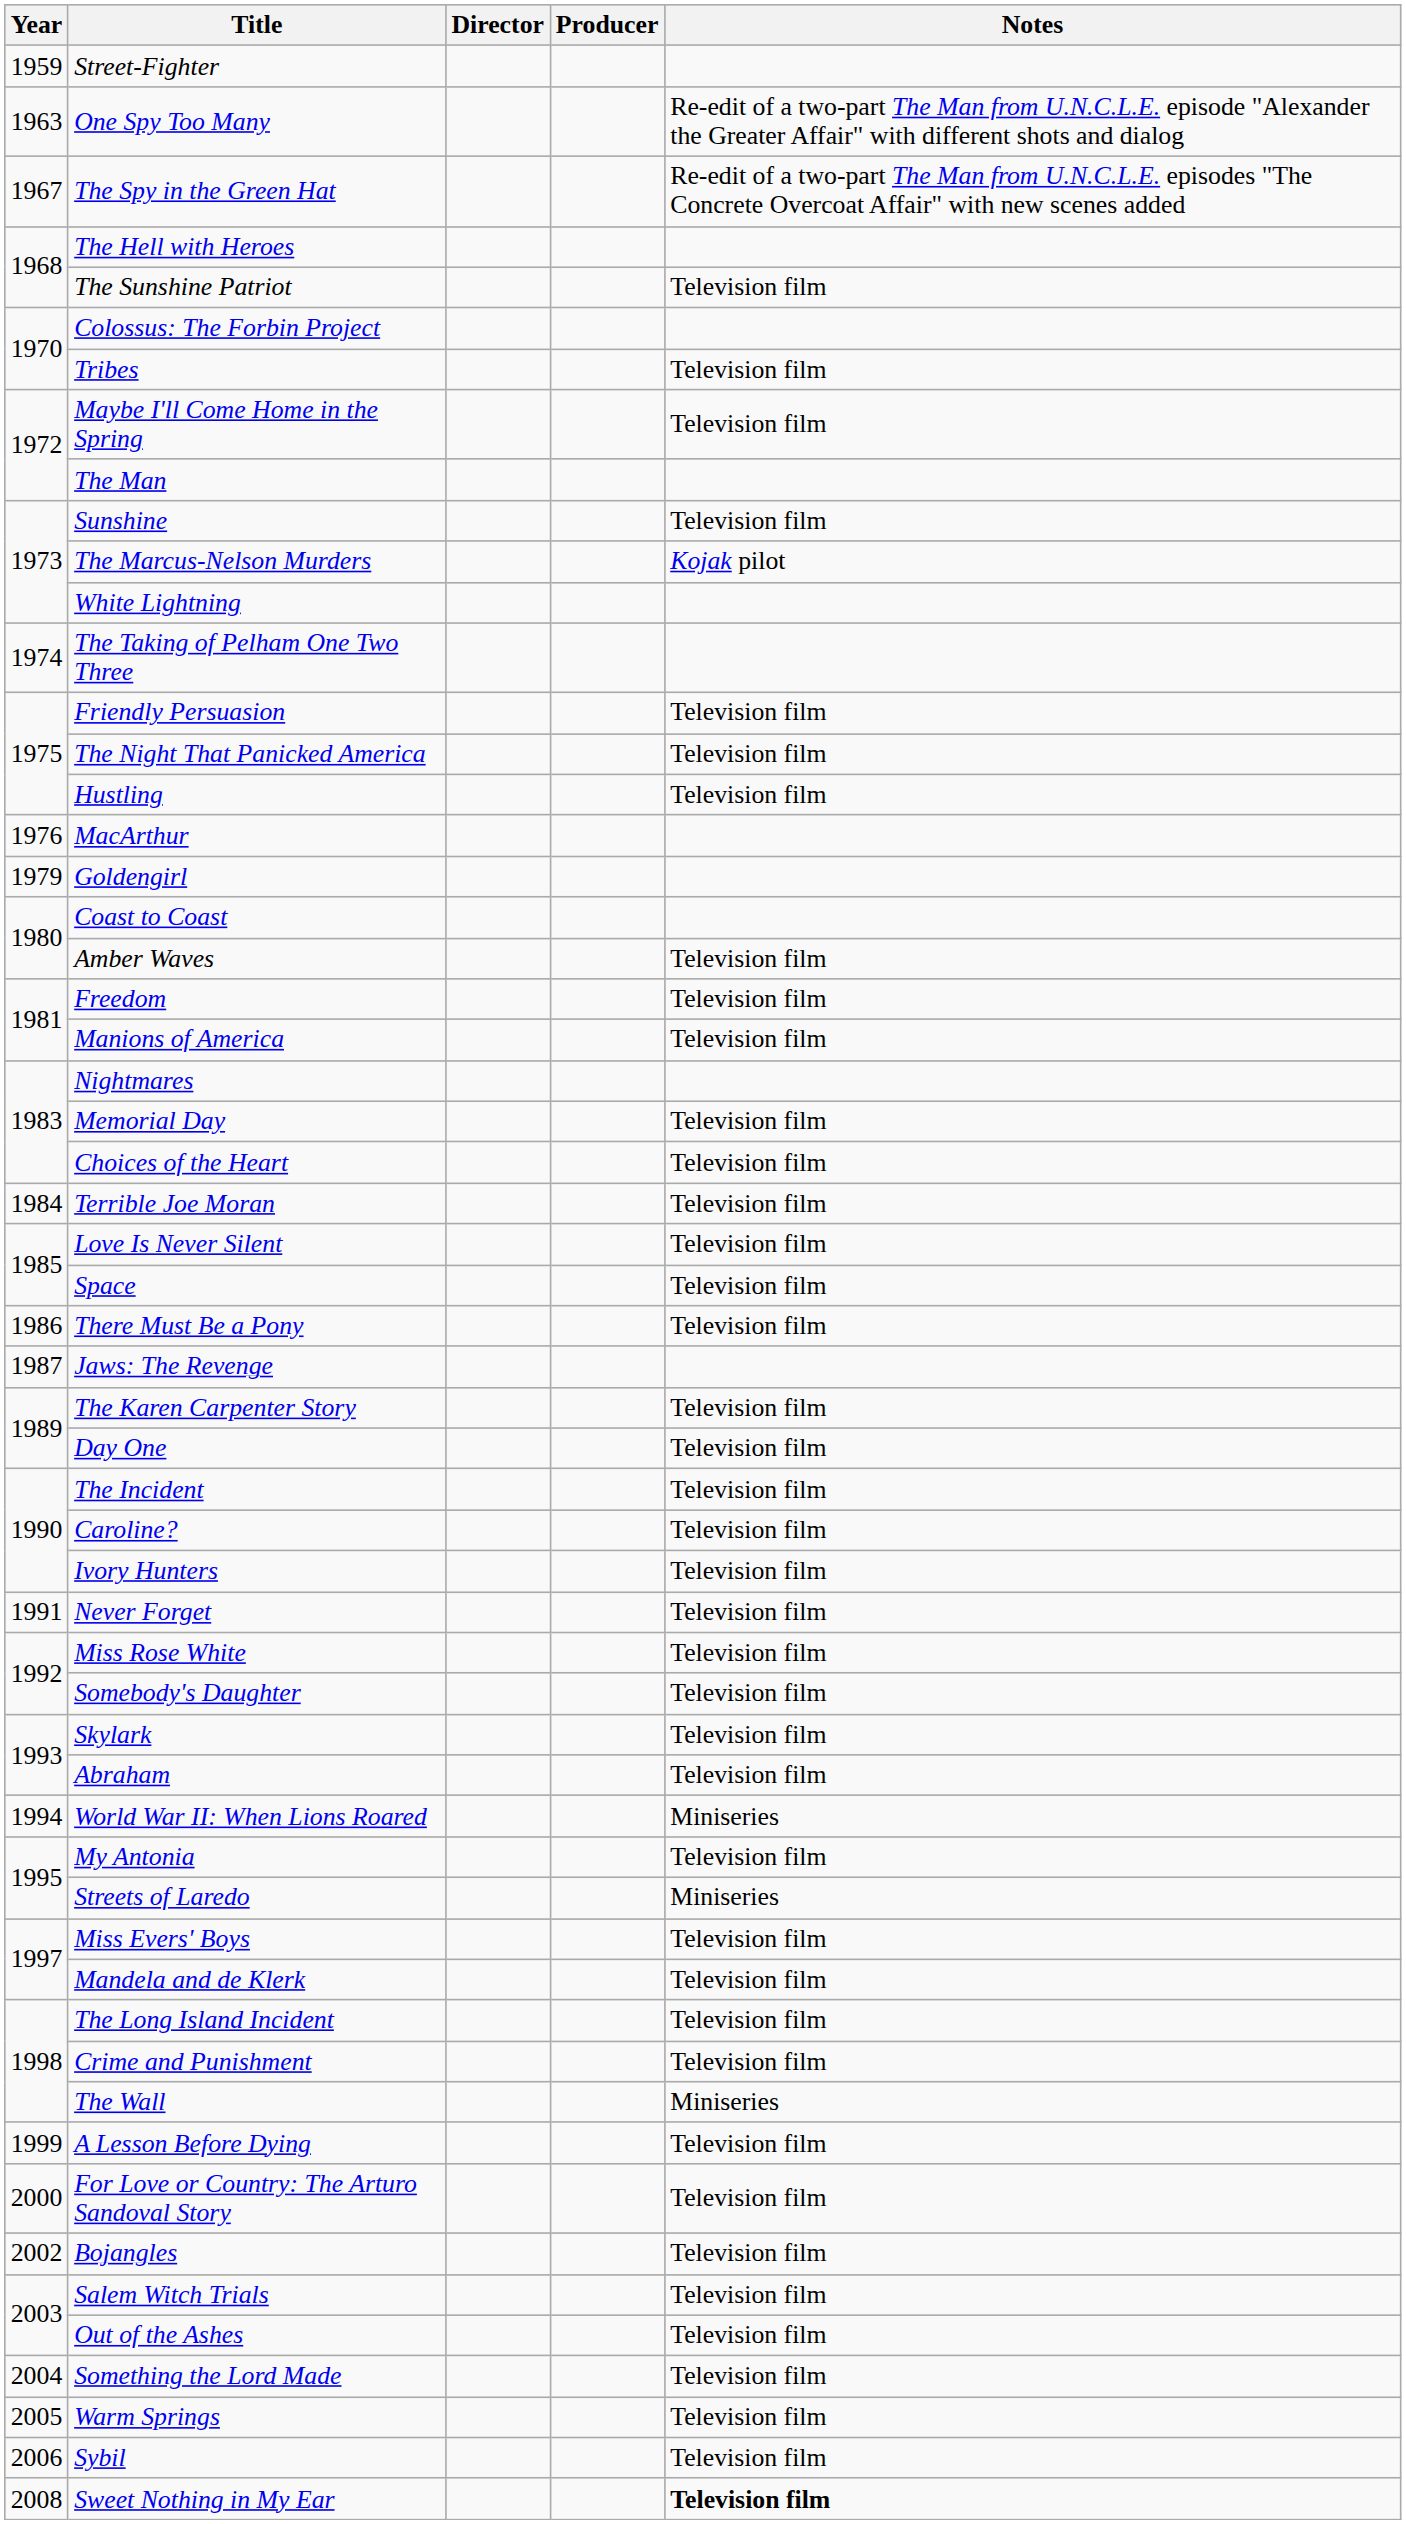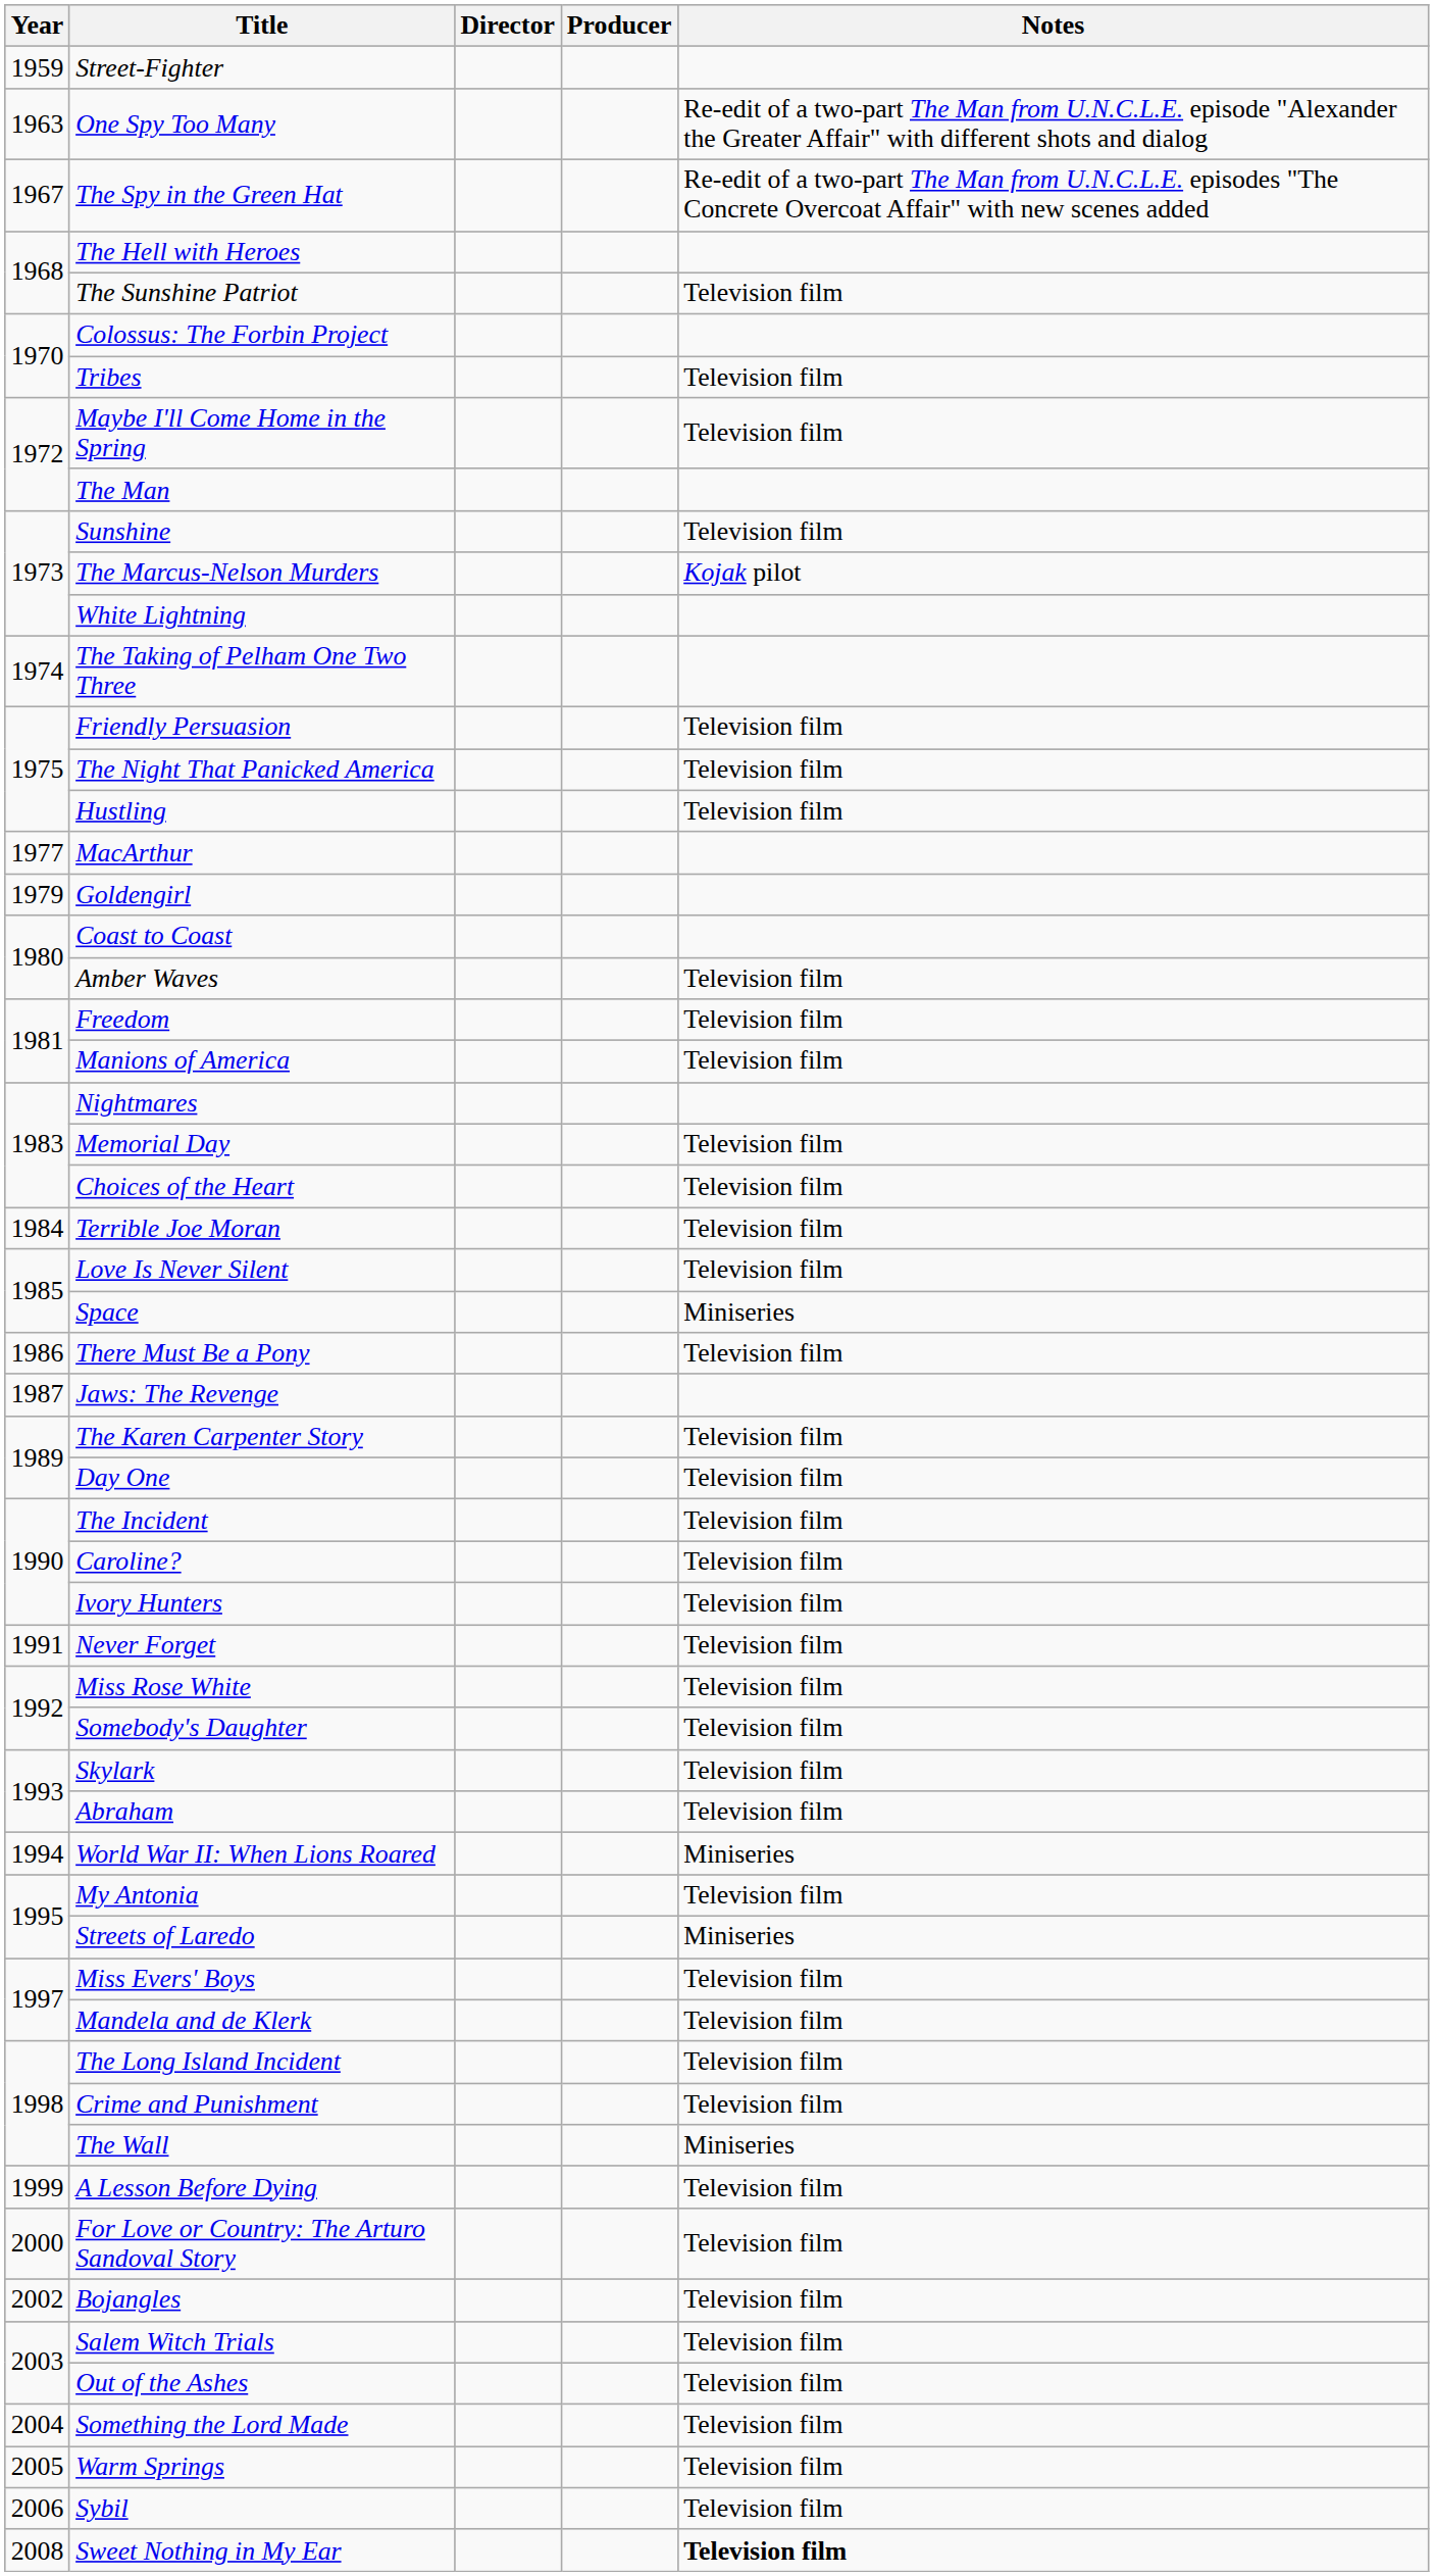 <table class="wikitable">
 <tr>
 <th>Year</th>
 <th>Title</th>
 <th>Director</th>
 <th>Producer</th>
 <th scope="col" width="450px">Notes</th>
 </tr>
 <tr>
 <td>1959</td>
 <td><em>Street-Fighter</em></td>
 <td></td>
 <td></td>
 <td></td>
 </tr>
 <tr>
 <td>1963</td>
 <td><em><a href='#'>One Spy Too Many</a></em></td>
 <td></td>
 <td></td>
 <td>Re-edit of a two-part <em><a href='#'>The Man from U.N.C.L.E.</a></em> episode "Alexander the Greater Affair" with different shots and dialog</td>
 </tr>
 <tr>
 <td>1967</td>
 <td><em><a href='#'>The Spy in the Green Hat</a></em></td>
 <td></td>
 <td></td>
 <td>Re-edit of a two-part <em><a href='#'>The Man from U.N.C.L.E.</a></em> episodes "The Concrete Overcoat Affair" with new scenes added</td>
 </tr>
 <tr>
 <td rowspan="2">1968</td>
 <td><em><a href='#'>The Hell with Heroes</a></em></td>
 <td></td>
 <td></td>
 <td></td>
 </tr>
 <tr>
 <td><em>The Sunshine Patriot</em></td>
 <td></td>
 <td></td>
 <td>Television film</td>
 </tr>
 <tr>
 <td rowspan="2">1970</td>
 <td><em><a href='#'>Colossus: The Forbin Project</a></em></td>
 <td></td>
 <td></td>
 <td></td>
 </tr>
 <tr>
 <td><em><a href='#'>Tribes</a></em></td>
 <td></td>
 <td></td>
 <td>Television film</td>
 </tr>
 <tr>
 <td rowspan="2">1972</td>
 <td><em><a href='#'>Maybe I'll Come Home in the Spring</a></em></td>
 <td></td>
 <td></td>
 <td>Television film</td>
 </tr>
 <tr>
 <td><em><a href='#'>The Man</a></em></td>
 <td></td>
 <td></td>
 <td></td>
 </tr>
 <tr>
 <td rowspan="3">1973</td>
 <td><em><a href='#'>Sunshine</a></em></td>
 <td></td>
 <td></td>
 <td>Television film</td>
 </tr>
 <tr>
 <td><em><a href='#'>The Marcus-Nelson Murders</a></em></td>
 <td></td>
 <td></td>
 <td><em><a href='#'>Kojak</a></em> pilot</td>
 </tr>
 <tr>
 <td><em><a href='#'>White Lightning</a></em></td>
 <td></td>
 <td></td>
 <td></td>
 </tr>
 <tr>
 <td>1974</td>
 <td><em><a href='#'>The Taking of Pelham One Two Three</a></em></td>
 <td></td>
 <td></td>
 <td></td>
 </tr>
 <tr>
 <td rowspan="3">1975</td>
 <td><em><a href='#'>Friendly Persuasion</a></em></td>
 <td></td>
 <td></td>
 <td>Television film</td>
 </tr>
 <tr>
 <td><em><a href='#'>The Night That Panicked America</a></em></td>
 <td></td>
 <td></td>
 <td>Television film</td>
 </tr>
 <tr>
 <td><em><a href='#'>Hustling</a></em></td>
 <td></td>
 <td></td>
 <td>Television film</td>
 </tr>
 <tr>
-<td>1976</td>
+<td>1977</td>
 <td><em><a href='#'>MacArthur</a></em></td>
 <td></td>
 <td></td>
 <td></td>
 </tr>
 <tr>
 <td>1979</td>
 <td><em><a href='#'>Goldengirl</a></em></td>
 <td></td>
 <td></td>
 <td></td>
 </tr>
 <tr>
 <td rowspan="2">1980</td>
 <td><em><a href='#'>Coast to Coast</a></em></td>
 <td></td>
 <td></td>
 <td></td>
 </tr>
 <tr>
 <td><em>Amber Waves</em></td>
 <td></td>
 <td></td>
 <td>Television film</td>
 </tr>
 <tr>
 <td rowspan="2">1981</td>
 <td><em><a href='#'>Freedom</a></em></td>
 <td></td>
 <td></td>
 <td>Television film</td>
 </tr>
 <tr>
 <td><em><a href='#'>Manions of America</a></em></td>
 <td></td>
 <td></td>
 <td>Television film</td>
 </tr>
 <tr>
 <td rowspan="3">1983</td>
 <td><em><a href='#'>Nightmares</a></em></td>
 <td></td>
 <td></td>
 <td></td>
 </tr>
 <tr>
 <td><em><a href='#'>Memorial Day</a></em></td>
 <td></td>
 <td></td>
 <td>Television film</td>
 </tr>
 <tr>
 <td><em><a href='#'>Choices of the Heart</a></em></td>
 <td></td>
 <td></td>
 <td>Television film</td>
 </tr>
 <tr>
 <td>1984</td>
 <td><em><a href='#'>Terrible Joe Moran</a></em></td>
 <td></td>
 <td></td>
 <td>Television film</td>
 </tr>
 <tr>
 <td rowspan="2">1985</td>
 <td><em><a href='#'>Love Is Never Silent</a></em></td>
 <td></td>
 <td></td>
 <td>Television film</td>
 </tr>
 <tr>
 <td><em><a href='#'>Space</a></em></td>
 <td></td>
 <td></td>
-<td>Television film</td>
+<td>Miniseries</td>
 </tr>
 <tr>
 <td>1986</td>
 <td><em><a href='#'>There Must Be a Pony</a></em></td>
 <td></td>
 <td></td>
 <td>Television film</td>
 </tr>
 <tr>
 <td>1987</td>
 <td><em><a href='#'>Jaws: The Revenge</a></em></td>
 <td></td>
 <td></td>
 <td></td>
 </tr>
 <tr>
 <td rowspan="2">1989</td>
 <td><em><a href='#'>The Karen Carpenter Story</a></em></td>
 <td></td>
 <td></td>
 <td>Television film</td>
 </tr>
 <tr>
 <td><em><a href='#'>Day One</a></em></td>
 <td></td>
 <td></td>
 <td>Television film</td>
 </tr>
 <tr>
 <td rowspan="3">1990</td>
 <td><em><a href='#'>The Incident</a></em></td>
 <td></td>
 <td></td>
 <td>Television film</td>
 </tr>
 <tr>
 <td><em><a href='#'>Caroline?</a></em></td>
 <td></td>
 <td></td>
 <td>Television film</td>
 </tr>
 <tr>
 <td><em><a href='#'>Ivory Hunters</a></em></td>
 <td></td>
 <td></td>
 <td>Television film</td>
 </tr>
 <tr>
 <td>1991</td>
 <td><em><a href='#'>Never Forget</a></em></td>
 <td></td>
 <td></td>
 <td>Television film</td>
 </tr>
 <tr>
 <td rowspan="2">1992</td>
 <td><em><a href='#'>Miss Rose White</a></em></td>
 <td></td>
 <td></td>
 <td>Television film</td>
 </tr>
 <tr>
 <td><em><a href='#'>Somebody's Daughter</a></em></td>
 <td></td>
 <td></td>
 <td>Television film</td>
 </tr>
 <tr>
 <td rowspan="2">1993</td>
 <td><em><a href='#'>Skylark</a></em></td>
 <td></td>
 <td></td>
 <td>Television film</td>
 </tr>
 <tr>
 <td><em><a href='#'>Abraham</a></em></td>
 <td></td>
 <td></td>
 <td>Television film</td>
 </tr>
 <tr>
 <td>1994</td>
 <td><em><a href='#'>World War II: When Lions Roared</a></em></td>
 <td></td>
 <td></td>
 <td>Miniseries</td>
 </tr>
 <tr>
 <td rowspan="2">1995</td>
 <td><em><a href='#'>My Antonia</a></em></td>
 <td></td>
 <td></td>
 <td>Television film</td>
 </tr>
 <tr>
 <td><em><a href='#'>Streets of Laredo</a></em></td>
 <td></td>
 <td></td>
 <td>Miniseries</td>
 </tr>
 <tr>
 <td rowspan="2">1997</td>
 <td><em><a href='#'>Miss Evers' Boys</a></em></td>
 <td></td>
 <td></td>
 <td>Television film</td>
 </tr>
 <tr>
 <td><em><a href='#'>Mandela and de Klerk</a></em></td>
 <td></td>
 <td></td>
 <td>Television film</td>
 </tr>
 <tr>
 <td rowspan="3">1998</td>
 <td><em><a href='#'>The Long Island Incident</a></em></td>
 <td></td>
 <td></td>
 <td>Television film</td>
 </tr>
 <tr>
 <td><em><a href='#'>Crime and Punishment</a></em></td>
 <td></td>
 <td></td>
 <td>Television film</td>
 </tr>
 <tr>
 <td><em><a href='#'>The Wall</a></em></td>
 <td></td>
 <td></td>
 <td>Miniseries</td>
 </tr>
 <tr>
 <td>1999</td>
 <td><em><a href='#'>A Lesson Before Dying</a></em></td>
 <td></td>
 <td></td>
 <td>Television film</td>
 </tr>
 <tr>
 <td>2000</td>
 <td><em><a href='#'>For Love or Country: The Arturo Sandoval Story</a></em></td>
 <td></td>
 <td></td>
 <td>Television film</td>
 </tr>
 <tr>
 <td>2002</td>
 <td><em><a href='#'>Bojangles</a></em></td>
 <td></td>
 <td></td>
 <td>Television film</td>
 </tr>
 <tr>
 <td rowspan="2">2003</td>
 <td><em><a href='#'>Salem Witch Trials</a></em></td>
 <td></td>
 <td></td>
 <td>Television film</td>
 </tr>
 <tr>
 <td><em><a href='#'>Out of the Ashes</a></em></td>
 <td></td>
 <td></td>
 <td>Television film</td>
 </tr>
 <tr>
 <td>2004</td>
 <td><em><a href='#'>Something the Lord Made</a></em></td>
 <td></td>
 <td></td>
 <td>Television film</td>
 </tr>
 <tr>
 <td>2005</td>
 <td><em><a href='#'>Warm Springs</a></em></td>
 <td></td>
 <td></td>
 <td>Television film</td>
 </tr>
 <tr>
 <td>2006</td>
 <td><em><a href='#'>Sybil</a></em></td>
 <td></td>
 <td></td>
 <td>Television film</td>
 </tr>
 <tr>
 <td>2008</td>
 <td><em><a href='#'>Sweet Nothing in My Ear</a></em></td>
 <td></td>
 <td></td>
 <td><strong>Television film</strong></td>
 </tr>
 </table>
